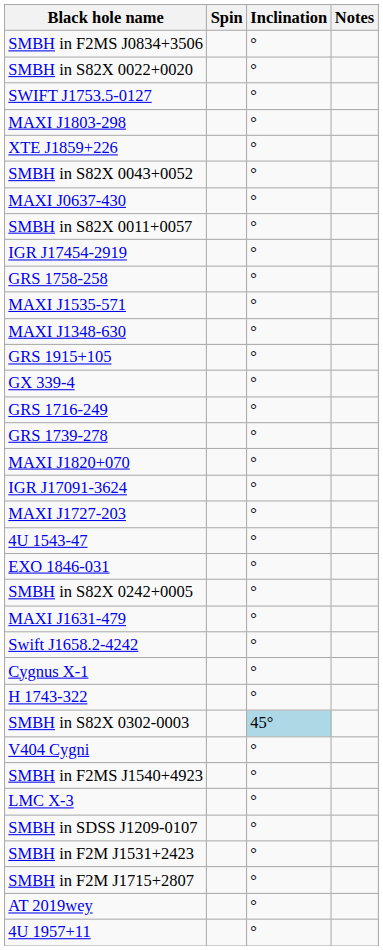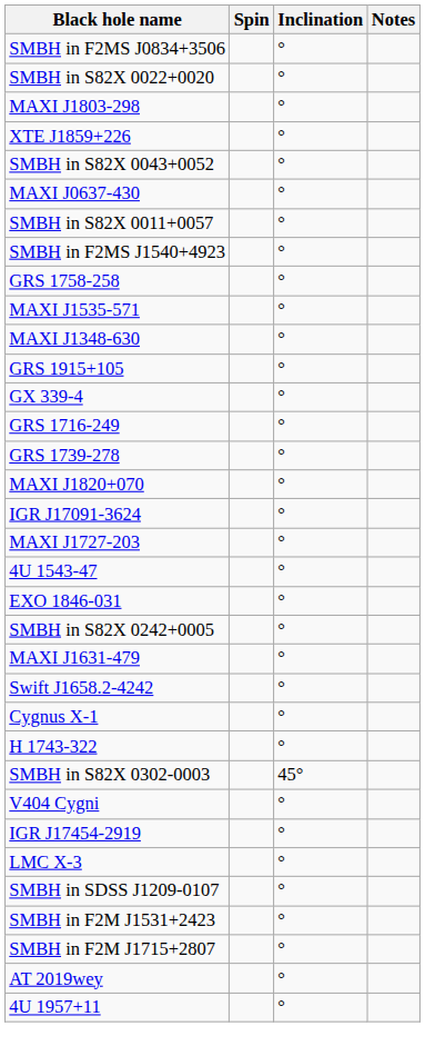 <table class="wikitable sortable">
 <tr>
 <th>Black hole name</th>
 <th>Spin</th>
 <th>Inclination</th>
 <th>Notes</th>
 </tr>
 <tr>
 <td><a href='#'>SMBH</a> in F2MS J0834+3506</td>
 <td></td>
 <td>°</td>
 <td></td>
 </tr>
 <tr>
 <td><a href='#'>SMBH</a> in S82X 0022+0020</td>
-<td></td>
-<td>°</td>
-<td></td>
-</tr>
-<tr>
-<td><a href='#'>SWIFT J1753.5-0127</a></td>
 <td></td>
 <td>°</td>
 <td></td>
 </tr>
 <tr>
 <td><a href='#'>MAXI J1803-298</a></td>
 <td></td>
 <td>°</td>
 <td></td>
 </tr>
 <tr>
 <td><a href='#'>XTE J1859+226</a></td>
 <td></td>
 <td>°</td>
 <td></td>
 </tr>
 <tr>
 <td><a href='#'>SMBH</a> in S82X 0043+0052</td>
 <td></td>
 <td>°</td>
 <td></td>
 </tr>
 <tr>
 <td><a href='#'>MAXI J0637-430</a></td>
 <td></td>
 <td>°</td>
 <td></td>
 </tr>
 <tr>
 <td><a href='#'>SMBH</a> in S82X 0011+0057</td>
 <td></td>
 <td>°</td>
 <td></td>
 </tr>
 <tr>
-<td><a href='#'>IGR J17454-2919</a></td>
+<td><a href='#'>SMBH</a> in F2MS J1540+4923</td>
 <td></td>
 <td>°</td>
 <td></td>
 </tr>
 <tr>
 <td><a href='#'>GRS 1758-258</a></td>
 <td></td>
 <td>°</td>
 <td></td>
 </tr>
 <tr>
 <td><a href='#'>MAXI J1535-571</a></td>
 <td></td>
 <td>°</td>
 <td></td>
 </tr>
 <tr>
 <td><a href='#'>MAXI J1348-630</a></td>
 <td></td>
 <td>°</td>
 <td></td>
 </tr>
 <tr>
 <td><a href='#'>GRS 1915+105</a></td>
 <td></td>
 <td>°</td>
 <td></td>
 </tr>
 <tr>
 <td><a href='#'>GX 339-4</a></td>
 <td></td>
 <td>°</td>
 <td></td>
 </tr>
 <tr>
 <td><a href='#'>GRS 1716-249</a></td>
 <td></td>
 <td>°</td>
 <td></td>
 </tr>
 <tr>
 <td><a href='#'>GRS 1739-278</a></td>
 <td></td>
 <td>°</td>
 <td></td>
 </tr>
 <tr>
 <td><a href='#'>MAXI J1820+070</a></td>
 <td></td>
 <td>°</td>
 <td></td>
 </tr>
 <tr>
 <td><a href='#'>IGR J17091-3624</a></td>
 <td></td>
 <td>°</td>
 <td></td>
 </tr>
 <tr>
 <td><a href='#'>MAXI J1727-203</a></td>
 <td></td>
 <td>°</td>
 <td></td>
 </tr>
 <tr>
 <td><a href='#'>4U 1543-47</a></td>
 <td></td>
 <td>°</td>
 <td></td>
 </tr>
 <tr>
 <td><a href='#'>EXO 1846-031</a></td>
 <td></td>
 <td>°</td>
 <td></td>
 </tr>
 <tr>
 <td><a href='#'>SMBH</a> in S82X 0242+0005</td>
 <td></td>
 <td>°</td>
 <td></td>
 </tr>
 <tr>
 <td><a href='#'>MAXI J1631-479</a></td>
 <td></td>
 <td>°</td>
 <td></td>
 </tr>
 <tr>
 <td><a href='#'>Swift J1658.2-4242</a></td>
 <td></td>
 <td>°</td>
 <td></td>
 </tr>
 <tr>
 <td><a href='#'>Cygnus X-1</a></td>
 <td></td>
 <td>°</td>
 <td></td>
 </tr>
 <tr>
 <td><a href='#'>H 1743-322</a></td>
 <td></td>
 <td>°</td>
 <td></td>
 </tr>
 <tr>
 <td><a href='#'>SMBH</a> in S82X 0302-0003</td>
 <td></td>
-<td style="background: lightblue;">45°</td>
+<td>45°</td>
 <td></td>
 </tr>
 <tr>
 <td><a href='#'>V404 Cygni</a></td>
 <td></td>
 <td>°</td>
 <td></td>
 </tr>
 <tr>
-<td><a href='#'>SMBH</a> in F2MS J1540+4923</td>
+<td><a href='#'>IGR J17454-2919</a></td>
 <td></td>
 <td>°</td>
 <td></td>
 </tr>
 <tr>
 <td><a href='#'>LMC X-3</a></td>
 <td></td>
 <td>°</td>
 <td></td>
 </tr>
 <tr>
 <td><a href='#'>SMBH</a> in SDSS J1209-0107</td>
 <td></td>
 <td>°</td>
 <td></td>
 </tr>
 <tr>
 <td><a href='#'>SMBH</a> in F2M J1531+2423</td>
 <td></td>
 <td>°</td>
 <td></td>
 </tr>
 <tr>
 <td><a href='#'>SMBH</a> in F2M J1715+2807</td>
 <td></td>
 <td>°</td>
 <td></td>
 </tr>
 <tr>
 <td><a href='#'>AT 2019wey</a></td>
 <td></td>
 <td>°</td>
 <td></td>
 </tr>
 <tr>
 <td><a href='#'>4U 1957+11</a></td>
 <td></td>
 <td>°</td>
 <td></td>
 </tr>
 </table>
